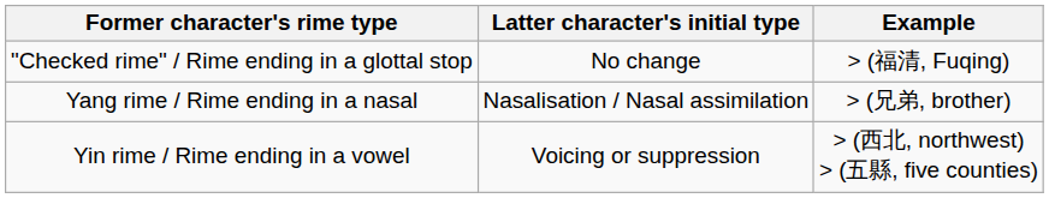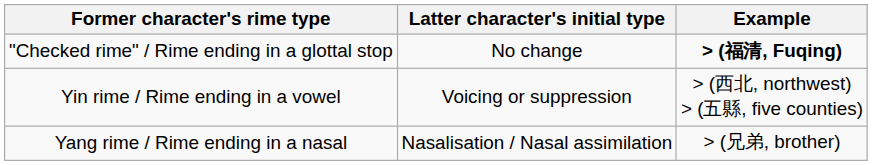 <table class="wikitable" style="text-align:center">
 <tr>
 <th>Former character's rime type</th>
 <th>Latter character's initial type</th>
 <th>Example</th>
 </tr>
 <tr>
 <td>"Checked rime" / Rime ending in a glottal stop</td>
 <td>No change</td>
-<td> >  (福清, Fuqing)</td>
+<td><strong> >  (福清, Fuqing)</strong></td>
+</tr>
+<tr>
+<td>Yin rime / Rime ending in a vowel</td>
+<td>Voicing or suppression</td>
+<td> >  (西北, northwest)<br> >   (五縣, five counties)</td>
 </tr>
 <tr>
 <td>Yang rime / Rime ending in a nasal</td>
 <td>Nasalisation / Nasal assimilation</td>
 <td> >  (兄弟, brother)</td>
 </tr>
-<tr>
-<td>Yin rime / Rime ending in a vowel</td>
-<td>Voicing or suppression</td>
-<td> >  (西北, northwest)<br> >   (五縣, five counties)</td>
-</tr>
 </table>
